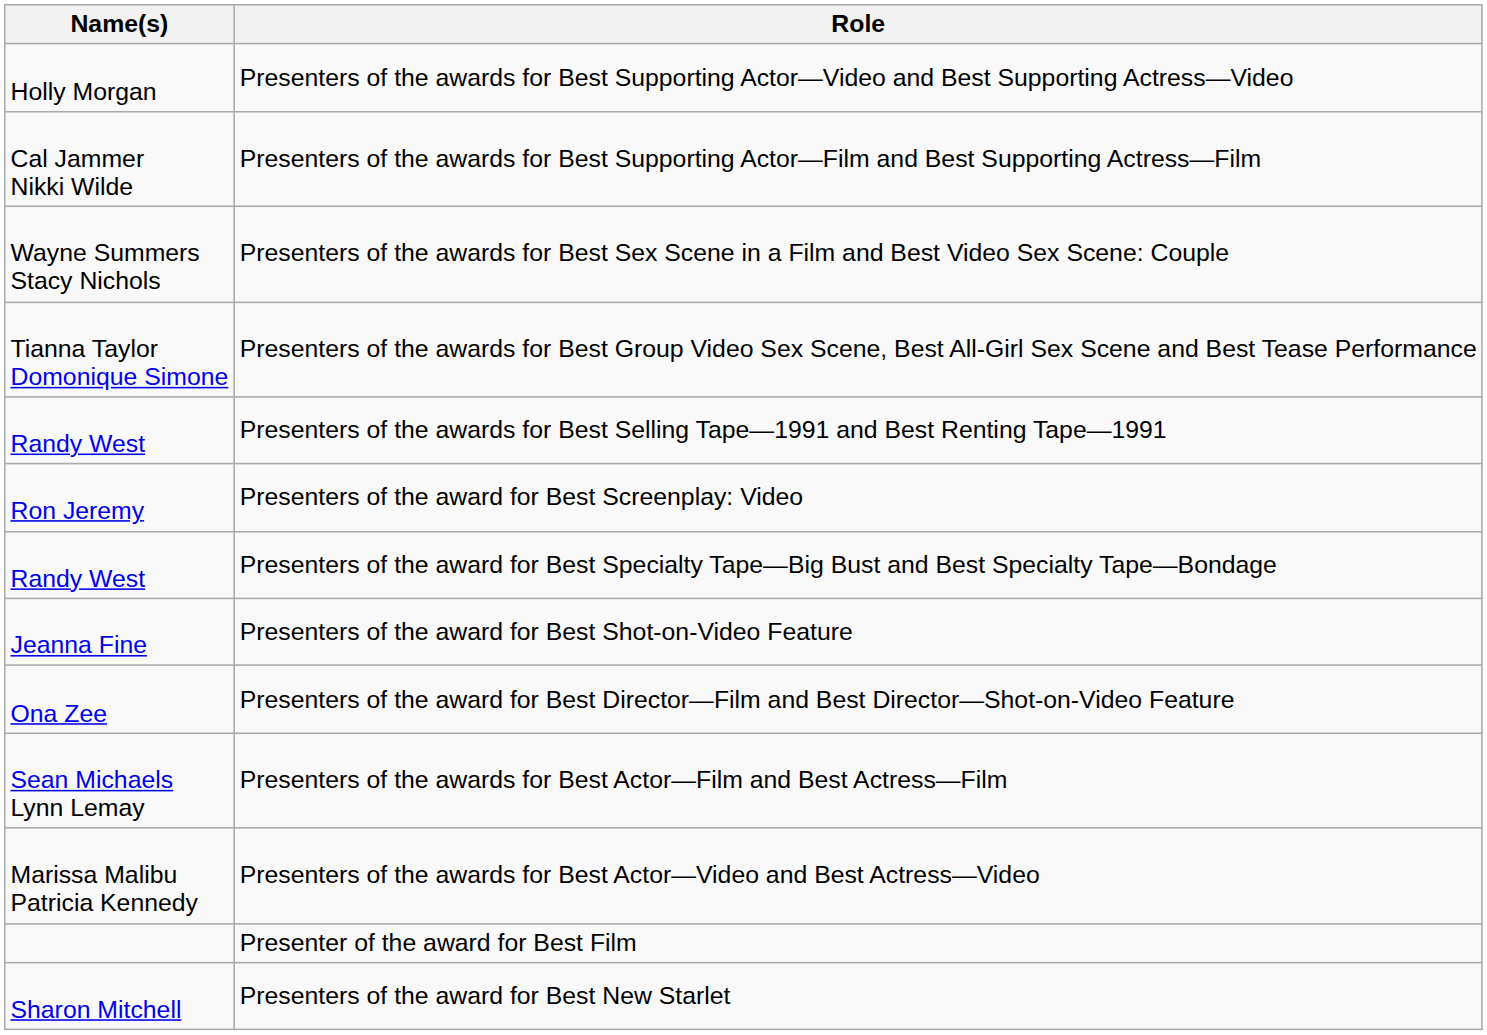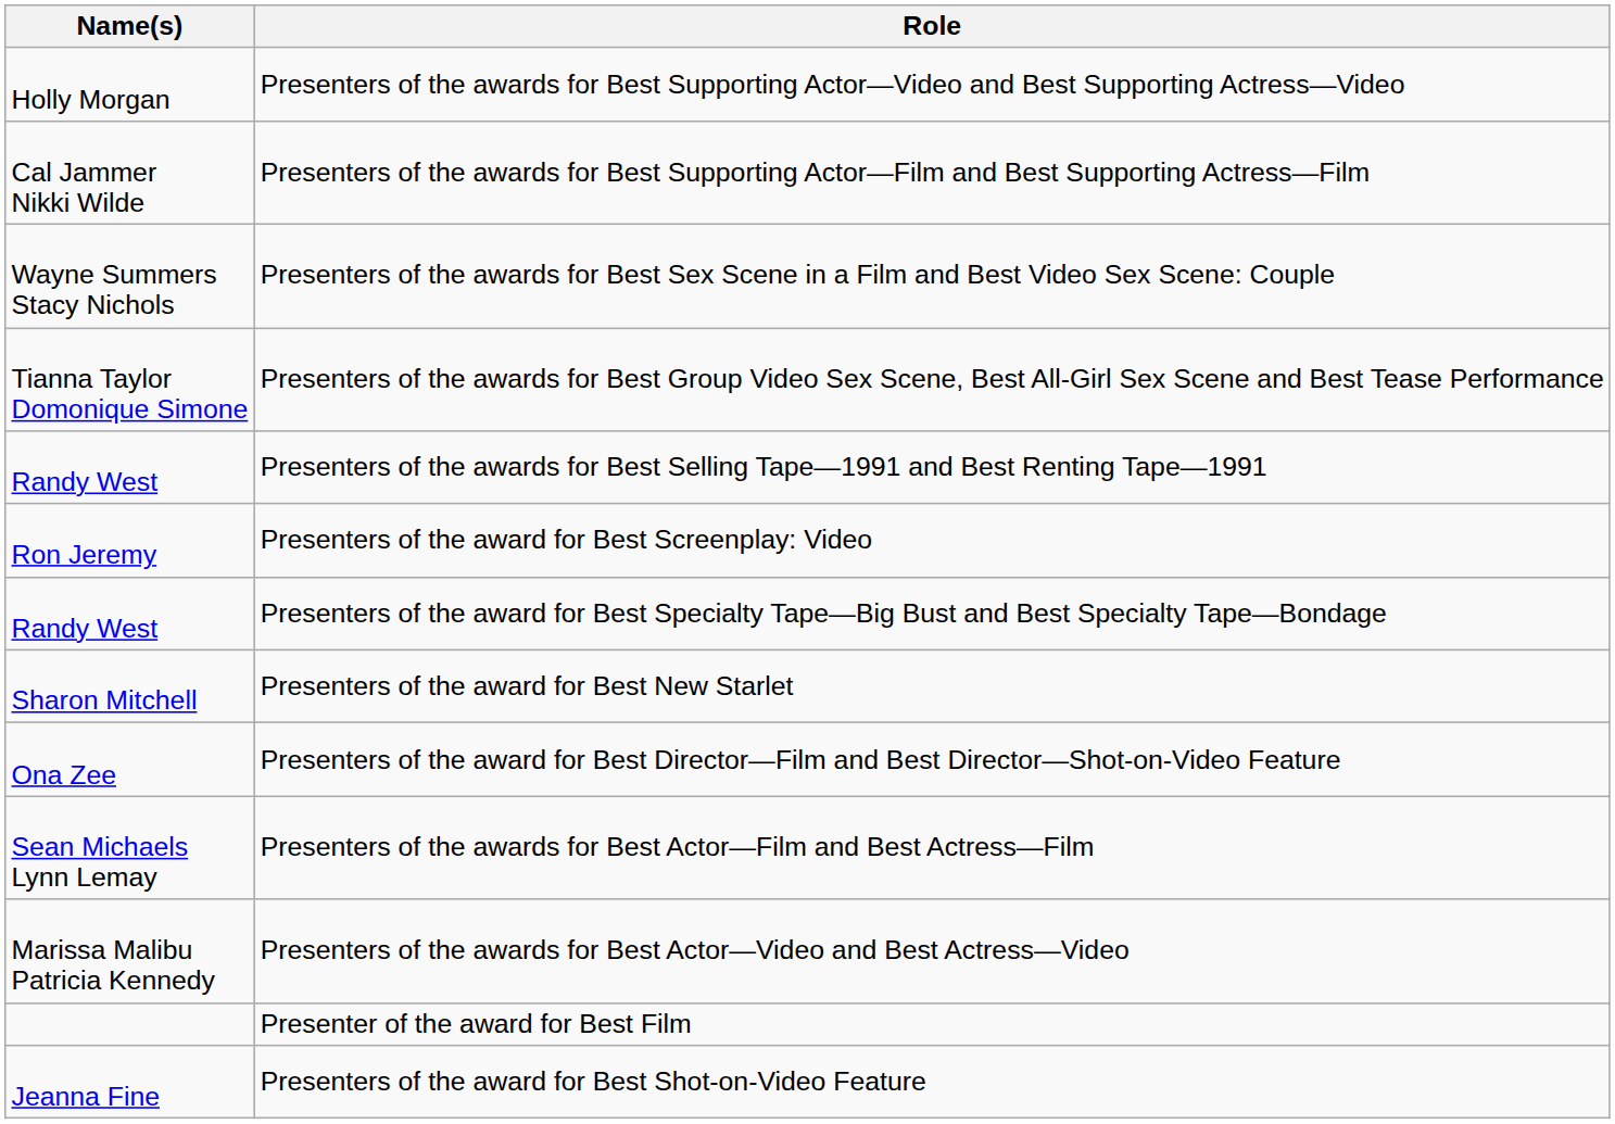 <table class="wikitable sortable">
 <tr>
 <th>Name(s)</th>
 <th>Role</th>
 </tr>
 <tr>
 <td><br>Holly Morgan</td>
 <td>Presenters of the awards for Best Supporting Actor—Video and Best Supporting Actress—Video</td>
 </tr>
 <tr>
 <td><br>Cal Jammer<br>Nikki Wilde</td>
 <td>Presenters of the awards for Best Supporting Actor—Film and Best Supporting Actress—Film</td>
 </tr>
 <tr>
 <td><br>Wayne Summers<br>Stacy Nichols</td>
 <td>Presenters of the awards for Best Sex Scene in a Film and Best Video Sex Scene: Couple</td>
 </tr>
 <tr>
 <td><br>Tianna Taylor<br><a href='#'>Domonique Simone</a></td>
 <td>Presenters of the awards for Best Group Video Sex Scene, Best All-Girl Sex Scene and Best Tease Performance</td>
 </tr>
 <tr>
 <td><br><a href='#'>Randy West</a></td>
 <td>Presenters of the awards for Best Selling Tape—1991 and Best Renting Tape—1991</td>
 </tr>
 <tr>
 <td><br><a href='#'>Ron Jeremy</a></td>
 <td>Presenters of the award for Best Screenplay: Video</td>
 </tr>
 <tr>
 <td><br><a href='#'>Randy West</a></td>
 <td>Presenters of the award for Best Specialty Tape—Big Bust and Best Specialty Tape—Bondage</td>
 </tr>
 <tr>
-<td><br><a href='#'>Jeanna Fine</a></td>
-<td>Presenters of the award for Best Shot-on-Video Feature</td>
+<td><br><a href='#'>Sharon Mitchell</a></td>
+<td>Presenters of the award for Best New Starlet</td>
 </tr>
 <tr>
 <td><br><a href='#'>Ona Zee</a></td>
 <td>Presenters of the award for Best Director—Film and Best Director—Shot-on-Video Feature</td>
 </tr>
 <tr>
 <td><br><a href='#'>Sean Michaels</a><br>Lynn Lemay</td>
 <td>Presenters of the awards for Best Actor—Film and Best Actress—Film</td>
 </tr>
 <tr>
 <td><br>Marissa Malibu<br>Patricia Kennedy</td>
 <td>Presenters of the awards for Best Actor—Video and Best Actress—Video</td>
 </tr>
 <tr>
 <td></td>
 <td>Presenter of the award for Best Film</td>
 </tr>
 <tr>
-<td><br><a href='#'>Sharon Mitchell</a></td>
-<td>Presenters of the award for Best New Starlet</td>
+<td><br><a href='#'>Jeanna Fine</a></td>
+<td>Presenters of the award for Best Shot-on-Video Feature</td>
 </tr>
 </table>
